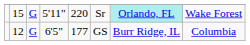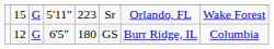 <table class="wikitable sortable sortable" style="text-align: center">
 <tr align=center>
 </tr>
 <tr>
 <td></td>
 <td>15</td>
 <td><a href='#'>G</a></td>
 <td>5'11"</td>
-<td>220</td>
+<td>223</td>
 <td>Sr</td>
-<td style="background: paleturquoise;"><a href='#'>Orlando, FL</a></td>
+<td><a href='#'>Orlando, FL</a></td>
 <td><a href='#'>Wake Forest</a></td>
 </tr>
 <tr>
 <td></td>
 <td>12</td>
 <td><a href='#'>G</a></td>
 <td>6'5"</td>
-<td>177</td>
+<td>180</td>
 <td>GS</td>
 <td><a href='#'>Burr Ridge, IL</a></td>
 <td><a href='#'>Columbia</a></td>
 </tr>
 </table>
